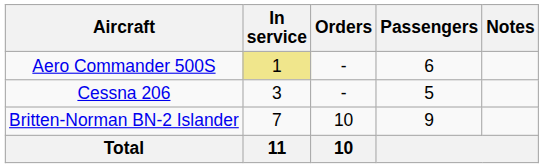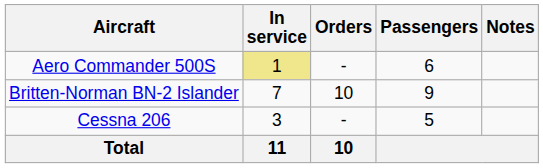 <table class="wikitable" style="border-collapse:collapse;text-align:center;margin:1em auto;">
 <tr>
 <th rowspan=1>Aircraft</th>
 <th rowspan=1>In<br>service</th>
 <th rowspan=1>Orders</th>
 <th colspan=1>Passengers</th>
 <th rowspan=1>Notes</th>
 </tr>
 <tr>
 <td><a href='#'>Aero Commander 500S</a></td>
 <td style="background: khaki;">1</td>
 <td>-</td>
 <td>6</td>
 <td></td>
 </tr>
 <tr>
+<td><a href='#'>Britten-Norman BN-2 Islander</a></td>
+<td>7</td>
+<td>10</td>
+<td>9</td>
+<td></td>
+</tr>
+<tr>
 <td><a href='#'>Cessna 206</a></td>
 <td>3</td>
 <td>-</td>
 <td>5</td>
-<td></td>
-</tr>
-<tr>
-<td><a href='#'>Britten-Norman BN-2 Islander</a></td>
-<td>7</td>
-<td>10</td>
-<td>9</td>
 <td></td>
 </tr>
 <tr>
 <th>Total</th>
 <th>11</th>
 <th>10</th>
 <th colspan=2></th>
 </tr>
 </table>
